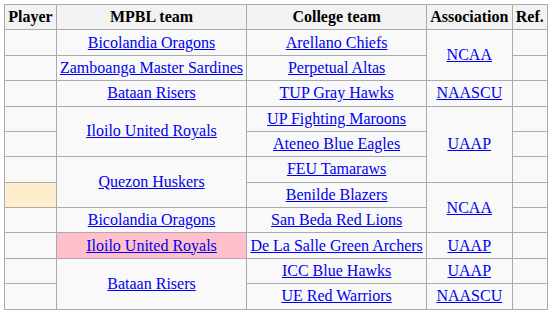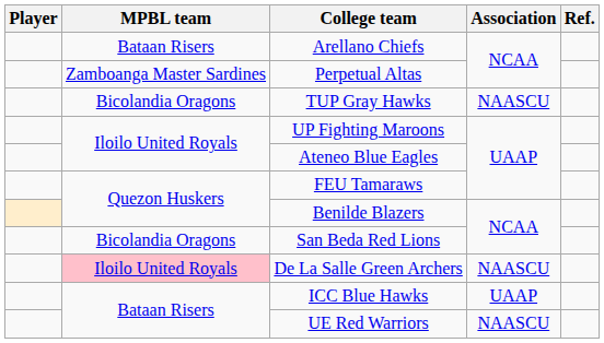 <table class="wikitable sortable" style="text-align:center">
 <tr>
 <th>Player</th>
 <th>MPBL team</th>
 <th>College team</th>
 <th>Association</th>
 <th class="unsortable">Ref.</th>
 </tr>
 <tr>
 <td align=left></td>
-<td><a href='#'>Bicolandia Oragons</a></td>
+<td><a href='#'>Bataan Risers</a></td>
 <td><a href='#'>Arellano Chiefs</a></td>
 <td rowspan=2><a href='#'>NCAA</a></td>
 <td></td>
 </tr>
 <tr>
 <td align=left></td>
 <td><a href='#'>Zamboanga Master Sardines</a></td>
 <td><a href='#'>Perpetual Altas</a></td>
 <td></td>
 </tr>
 <tr>
 <td align=left></td>
-<td><a href='#'>Bataan Risers</a></td>
+<td><a href='#'>Bicolandia Oragons</a></td>
 <td><a href='#'>TUP Gray Hawks</a></td>
 <td><a href='#'>NAASCU</a></td>
 <td></td>
 </tr>
 <tr>
 <td align=left></td>
 <td rowspan=2><a href='#'>Iloilo United Royals</a></td>
 <td><a href='#'>UP Fighting Maroons</a></td>
 <td rowspan=3><a href='#'>UAAP</a></td>
 <td></td>
 </tr>
 <tr>
 <td align=left></td>
 <td><a href='#'>Ateneo Blue Eagles</a></td>
 <td></td>
 </tr>
 <tr>
 <td align=left></td>
 <td rowspan=2><a href='#'>Quezon Huskers</a></td>
 <td><a href='#'>FEU Tamaraws</a></td>
 <td></td>
 </tr>
 <tr>
 <td bgcolor=#fec align=left></td>
 <td><a href='#'>Benilde Blazers</a></td>
 <td rowspan=2><a href='#'>NCAA</a></td>
 <td></td>
 </tr>
 <tr>
 <td align=left></td>
 <td><a href='#'>Bicolandia Oragons</a></td>
 <td><a href='#'>San Beda Red Lions</a></td>
 <td></td>
 </tr>
 <tr>
 <td align=left></td>
 <td style="background: pink;"><a href='#'>Iloilo United Royals</a></td>
 <td><a href='#'>De La Salle Green Archers</a></td>
-<td><a href='#'>UAAP</a></td>
+<td><a href='#'>NAASCU</a></td>
 <td></td>
 </tr>
 <tr>
 <td align=left></td>
 <td rowspan=2><a href='#'>Bataan Risers</a></td>
 <td><a href='#'>ICC Blue Hawks</a></td>
 <td><a href='#'>UAAP</a></td>
 <td></td>
 </tr>
 <tr>
 <td align=left></td>
 <td><a href='#'>UE Red Warriors</a></td>
 <td><a href='#'>NAASCU</a></td>
 <td></td>
 </tr>
 </table>
